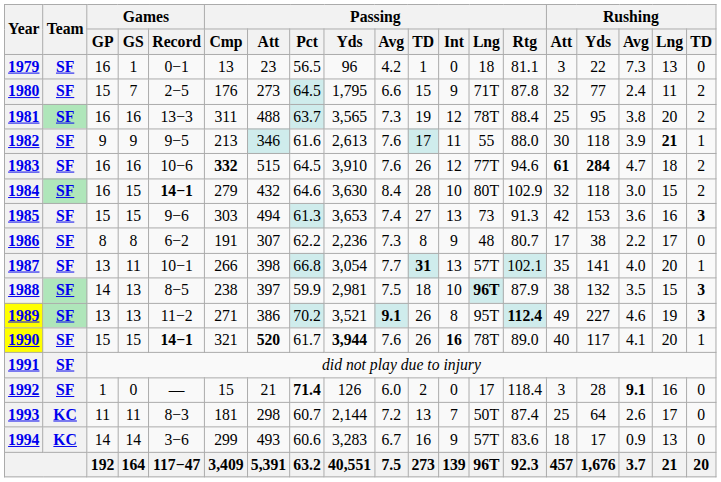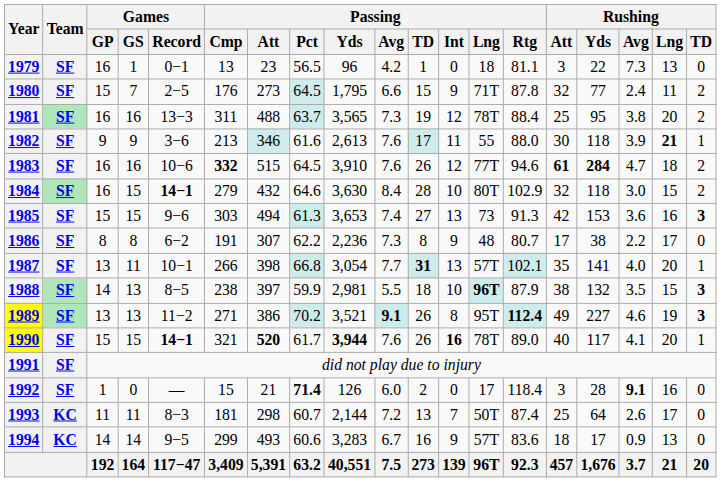 <table class="wikitable" style="text-align:center">
 <tr>
 <th rowspan="2">Year</th>
 <th rowspan="2">Team</th>
 <th colspan="3">Games</th>
 <th colspan="9">Passing</th>
 <th colspan="5">Rushing</th>
 </tr>
 <tr>
 <th>GP</th>
 <th>GS</th>
 <th>Record</th>
 <th>Cmp</th>
 <th>Att</th>
 <th>Pct</th>
 <th>Yds</th>
 <th>Avg</th>
 <th>TD</th>
 <th>Int</th>
 <th>Lng</th>
 <th>Rtg</th>
 <th>Att</th>
 <th>Yds</th>
 <th>Avg</th>
 <th>Lng</th>
 <th>TD</th>
 </tr>
 <tr>
 <th><a href='#'>1979</a></th>
 <th><a href='#'>SF</a></th>
 <td>16</td>
 <td>1</td>
 <td>0−1</td>
 <td>13</td>
 <td>23</td>
 <td>56.5</td>
 <td>96</td>
 <td>4.2</td>
 <td>1</td>
 <td>0</td>
 <td>18</td>
 <td>81.1</td>
 <td>3</td>
 <td>22</td>
 <td>7.3</td>
 <td>13</td>
 <td>0</td>
 </tr>
 <tr>
 <th><a href='#'>1980</a></th>
 <th><a href='#'>SF</a></th>
 <td>15</td>
 <td>7</td>
 <td>2−5</td>
 <td>176</td>
 <td>273</td>
 <td style="background:#cfecec">64.5</td>
 <td>1,795</td>
 <td>6.6</td>
 <td>15</td>
 <td>9</td>
 <td>71T</td>
 <td>87.8</td>
 <td>32</td>
 <td>77</td>
 <td>2.4</td>
 <td>11</td>
 <td>2</td>
 </tr>
 <tr>
 <th><a href='#'>1981</a></th>
 <th style="background:#afe6ba"><a href='#'>SF</a></th>
 <td>16</td>
 <td>16</td>
 <td>13−3</td>
 <td>311</td>
 <td>488</td>
 <td style="background:#cfecec">63.7</td>
 <td>3,565</td>
 <td>7.3</td>
 <td>19</td>
 <td>12</td>
 <td>78T</td>
 <td>88.4</td>
 <td>25</td>
 <td>95</td>
 <td>3.8</td>
 <td>20</td>
 <td>2</td>
 </tr>
 <tr>
 <th><a href='#'>1982</a></th>
 <th><a href='#'>SF</a></th>
 <td>9</td>
 <td>9</td>
-<td>9−5</td>
+<td>3−6</td>
 <td>213</td>
 <td style="background:#cfecec;">346</td>
 <td>61.6</td>
 <td>2,613</td>
 <td>7.6</td>
 <td style="background:#cfecec;">17</td>
 <td>11</td>
 <td>55</td>
 <td>88.0</td>
 <td>30</td>
 <td>118</td>
 <td>3.9</td>
 <td><strong>21</strong></td>
 <td>1</td>
 </tr>
 <tr>
 <th><a href='#'>1983</a></th>
 <th><a href='#'>SF</a></th>
 <td>16</td>
 <td>16</td>
 <td>10−6</td>
 <td><strong>332</strong></td>
 <td>515</td>
 <td>64.5</td>
 <td>3,910</td>
 <td>7.6</td>
 <td>26</td>
 <td>12</td>
 <td>77T</td>
 <td>94.6</td>
 <td><strong>61</strong></td>
 <td><strong>284</strong></td>
 <td>4.7</td>
 <td>18</td>
 <td>2</td>
 </tr>
 <tr>
 <th><a href='#'>1984</a></th>
 <th style="background:#afe6ba;"><a href='#'>SF</a></th>
 <td>16</td>
 <td>15</td>
 <td><strong>14−1</strong></td>
 <td>279</td>
 <td>432</td>
 <td>64.6</td>
 <td>3,630</td>
 <td>8.4</td>
 <td>28</td>
 <td>10</td>
 <td>80T</td>
 <td>102.9</td>
 <td>32</td>
 <td>118</td>
 <td>3.0</td>
 <td>15</td>
 <td>2</td>
 </tr>
 <tr>
 <th><a href='#'>1985</a></th>
 <th><a href='#'>SF</a></th>
 <td>15</td>
 <td>15</td>
 <td>9−6</td>
 <td>303</td>
 <td>494</td>
 <td style="background:#cfecec;">61.3</td>
 <td>3,653</td>
 <td>7.4</td>
 <td>27</td>
 <td>13</td>
 <td>73</td>
 <td>91.3</td>
 <td>42</td>
 <td>153</td>
 <td>3.6</td>
 <td>16</td>
 <td><strong>3</strong></td>
 </tr>
 <tr>
 <th><a href='#'>1986</a></th>
 <th><a href='#'>SF</a></th>
 <td>8</td>
 <td>8</td>
 <td>6−2</td>
 <td>191</td>
 <td>307</td>
 <td>62.2</td>
 <td>2,236</td>
 <td>7.3</td>
 <td>8</td>
 <td>9</td>
 <td>48</td>
 <td>80.7</td>
 <td>17</td>
 <td>38</td>
 <td>2.2</td>
 <td>17</td>
 <td>0</td>
 </tr>
 <tr>
 <th><a href='#'>1987</a></th>
 <th><a href='#'>SF</a></th>
 <td>13</td>
 <td>11</td>
 <td>10−1</td>
 <td>266</td>
 <td>398</td>
 <td style="background:#cfecec;">66.8</td>
 <td>3,054</td>
 <td>7.7</td>
 <td style="background:#cfecec;"><strong>31</strong></td>
 <td>13</td>
 <td>57T</td>
 <td style="background:#cfecec;">102.1</td>
 <td>35</td>
 <td>141</td>
 <td>4.0</td>
 <td>20</td>
 <td>1</td>
 </tr>
 <tr>
 <th><a href='#'>1988</a></th>
 <th style="background:#afe6ba;"><a href='#'>SF</a></th>
 <td>14</td>
 <td>13</td>
 <td>8−5</td>
 <td>238</td>
 <td>397</td>
 <td>59.9</td>
 <td>2,981</td>
-<td>7.5</td>
+<td>5.5</td>
 <td>18</td>
 <td>10</td>
 <td style="background:#cfecec;"><strong>96T</strong></td>
 <td>87.9</td>
 <td>38</td>
 <td>132</td>
 <td>3.5</td>
 <td>15</td>
 <td><strong>3</strong></td>
 </tr>
 <tr>
 <th style="background:#ffff00"><a href='#'>1989</a></th>
 <th style="background:#afe6ba;"><a href='#'>SF</a></th>
 <td>13</td>
 <td>13</td>
 <td>11−2</td>
 <td>271</td>
 <td>386</td>
 <td style="background:#cfecec;">70.2</td>
 <td>3,521</td>
 <td style="background:#cfecec;"><strong>9.1</strong></td>
 <td>26</td>
 <td>8</td>
 <td>95T</td>
 <td style="background:#cfecec"><strong>112.4</strong></td>
 <td>49</td>
 <td>227</td>
 <td>4.6</td>
 <td>19</td>
 <td><strong>3</strong></td>
 </tr>
 <tr>
 <th style="background:#ffff00;"><a href='#'>1990</a></th>
 <th><a href='#'>SF</a></th>
 <td>15</td>
 <td>15</td>
 <td><strong>14−1</strong></td>
 <td>321</td>
 <td><strong>520</strong></td>
 <td>61.7</td>
 <td><strong>3,944</strong></td>
 <td>7.6</td>
 <td>26</td>
 <td><strong>16</strong></td>
 <td>78T</td>
 <td>89.0</td>
 <td>40</td>
 <td>117</td>
 <td>4.1</td>
 <td>20</td>
 <td>1</td>
 </tr>
 <tr>
 <th><a href='#'>1991</a></th>
 <th><a href='#'>SF</a></th>
 <td colspan="17"><em>did not play due to injury</em></td>
 </tr>
 <tr>
 <th><a href='#'>1992</a></th>
 <th><a href='#'>SF</a></th>
 <td>1</td>
 <td>0</td>
 <td>—</td>
 <td>15</td>
 <td>21</td>
 <td><strong>71.4</strong></td>
 <td>126</td>
 <td>6.0</td>
 <td>2</td>
 <td>0</td>
 <td>17</td>
 <td>118.4</td>
 <td>3</td>
 <td>28</td>
 <td><strong>9.1</strong></td>
 <td>16</td>
 <td>0</td>
 </tr>
 <tr>
 <th><a href='#'>1993</a></th>
 <th><a href='#'>KC</a></th>
 <td>11</td>
 <td>11</td>
 <td>8−3</td>
 <td>181</td>
 <td>298</td>
 <td>60.7</td>
 <td>2,144</td>
 <td>7.2</td>
 <td>13</td>
 <td>7</td>
 <td>50T</td>
 <td>87.4</td>
 <td>25</td>
 <td>64</td>
 <td>2.6</td>
 <td>17</td>
 <td>0</td>
 </tr>
 <tr>
 <th><a href='#'>1994</a></th>
 <th><a href='#'>KC</a></th>
 <td>14</td>
 <td>14</td>
-<td>3−6</td>
+<td>9−5</td>
 <td>299</td>
 <td>493</td>
 <td>60.6</td>
 <td>3,283</td>
 <td>6.7</td>
 <td>16</td>
 <td>9</td>
 <td>57T</td>
 <td>83.6</td>
 <td>18</td>
 <td>17</td>
 <td>0.9</td>
 <td>13</td>
 <td>0</td>
 </tr>
 <tr>
 <th colspan="2"></th>
 <th>192</th>
 <th>164</th>
 <th>117−47</th>
 <th>3,409</th>
 <th>5,391</th>
 <th>63.2</th>
 <th>40,551</th>
 <th>7.5</th>
 <th>273</th>
 <th>139</th>
 <th>96T</th>
 <th>92.3</th>
 <th>457</th>
 <th>1,676</th>
 <th>3.7</th>
 <th>21</th>
 <th>20</th>
 </tr>
 </table>
